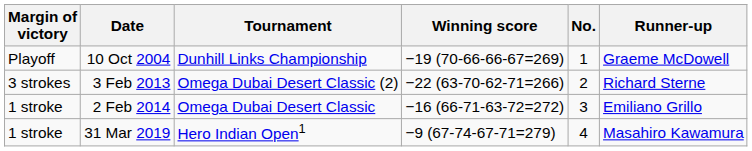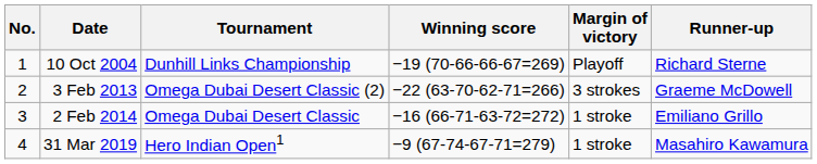 <table class="wikitable" style="font-size:95%;">
 <tr>
-<th>Margin of<br>victory</th>
+<th>No.</th>
 <th>Date</th>
 <th>Tournament</th>
 <th>Winning score</th>
-<th>No.</th>
+<th>Margin of<br>victory</th>
 <th>Runner-up</th>
 </tr>
 <tr>
-<td>Playoff</td>
+<td align=center>1</td>
 <td align=right>10 Oct <a href='#'>2004</a></td>
 <td><a href='#'>Dunhill Links Championship</a></td>
 <td>−19 (70-66-66-67=269)</td>
-<td align=center>1</td>
+<td>Playoff</td>
+<td> <a href='#'>Richard Sterne</a></td>
+</tr>
+<tr>
+<td align=center>2</td>
+<td align=right>3 Feb <a href='#'>2013</a></td>
+<td><a href='#'>Omega Dubai Desert Classic</a> (2)</td>
+<td>−22 (63-70-62-71=266)</td>
+<td>3 strokes</td>
 <td> <a href='#'>Graeme McDowell</a></td>
 </tr>
 <tr>
-<td>3 strokes</td>
-<td align=right>3 Feb <a href='#'>2013</a></td>
-<td><a href='#'>Omega Dubai Desert Classic</a> (2)</td>
-<td>−22 (63-70-62-71=266)</td>
-<td align=center>2</td>
-<td> <a href='#'>Richard Sterne</a></td>
-</tr>
-<tr>
-<td>1 stroke</td>
+<td align=center>3</td>
 <td align=right>2 Feb <a href='#'>2014</a></td>
 <td><a href='#'>Omega Dubai Desert Classic</a></td>
 <td>−16 (66-71-63-72=272)</td>
-<td align=center>3</td>
+<td>1 stroke</td>
 <td> <a href='#'>Emiliano Grillo</a></td>
 </tr>
 <tr>
-<td>1 stroke</td>
+<td align=center>4</td>
 <td align=right>31 Mar <a href='#'>2019</a></td>
 <td><a href='#'>Hero Indian Open</a><sup>1</sup></td>
 <td>−9 (67-74-67-71=279)</td>
-<td align=center>4</td>
+<td>1 stroke</td>
 <td> <a href='#'>Masahiro Kawamura</a></td>
 </tr>
 </table>
